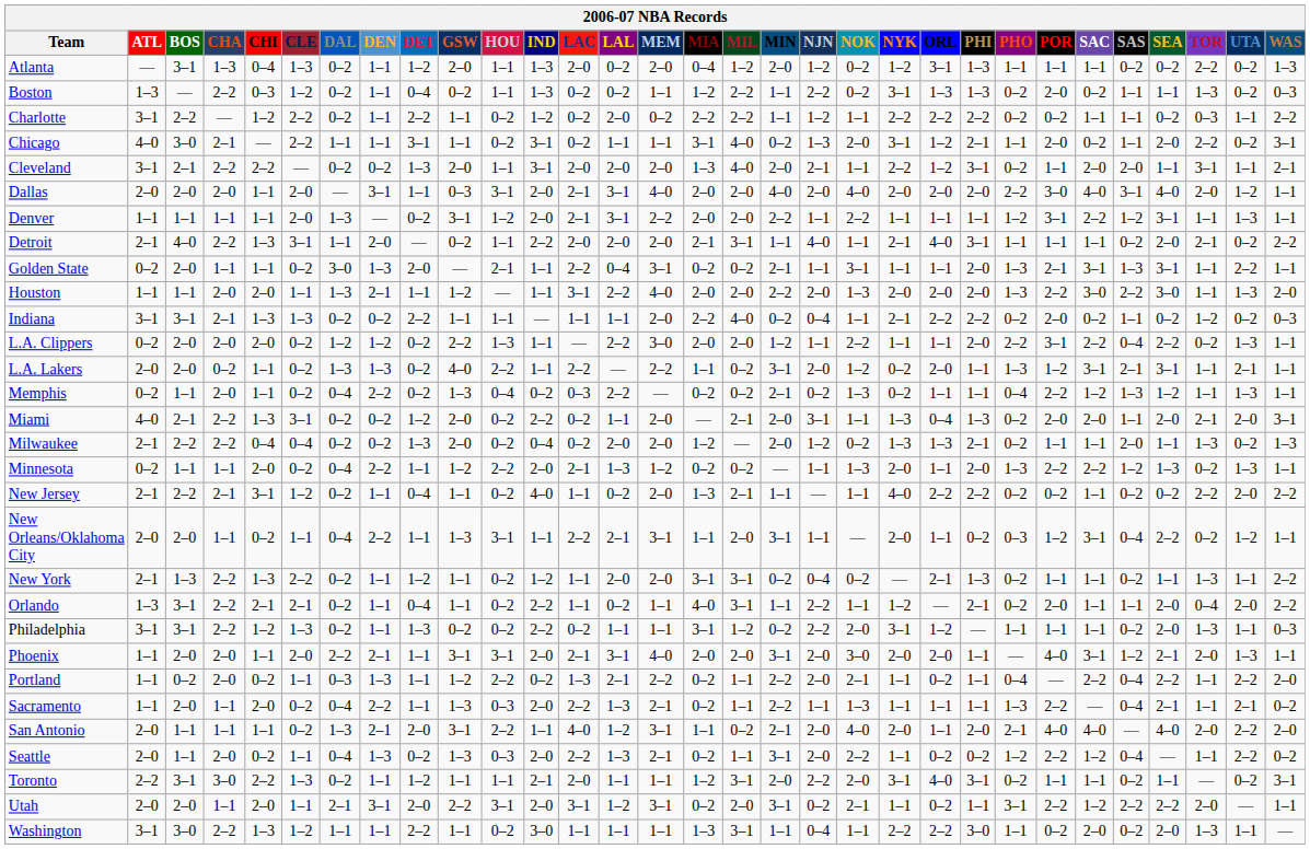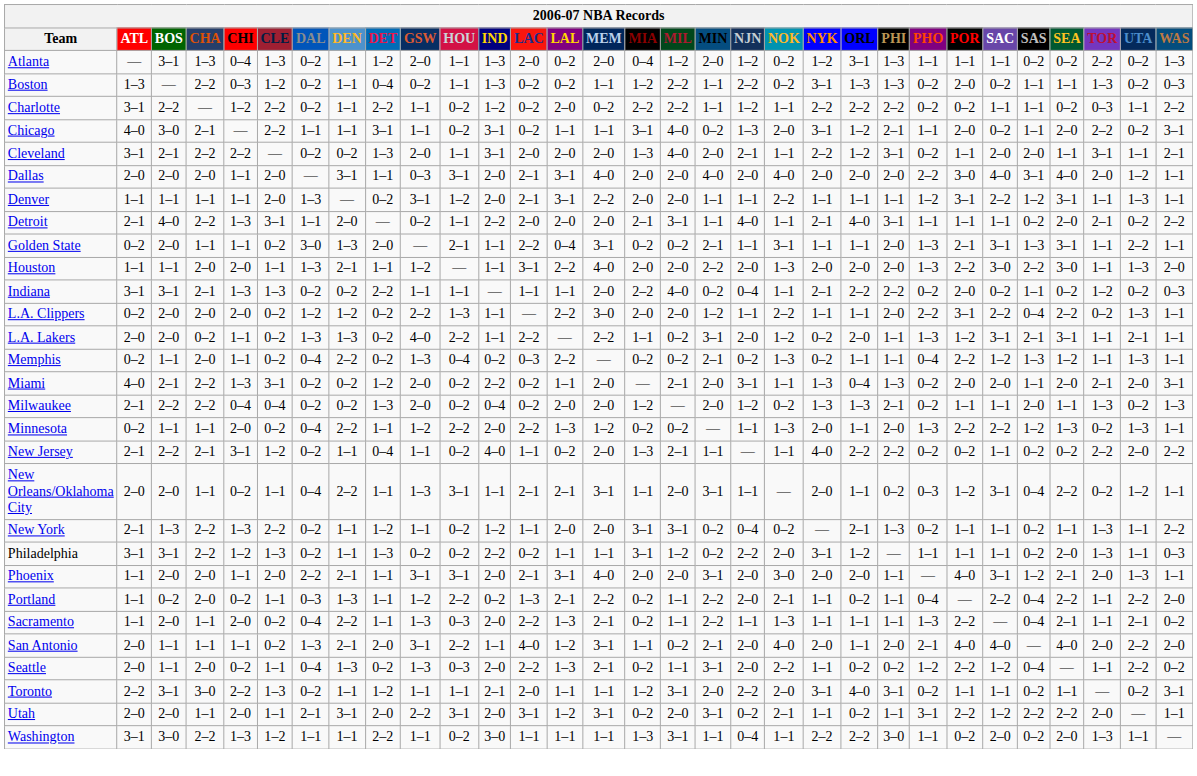 <table class="wikitable" style="font-size:86%; text-align:center;">
 <tr>
 <th colspan=31>2006-07 NBA Records</th>
 </tr>
 <tr>
 <th width=100>Team</th>
 <th style="background:#FF0000;color:#FFFFFF;width=35">ATL</th>
 <th style="background:#006400;color:#FFFFFF;width=35">BOS</th>
 <th style="background:#253E6A;color:#DF5106;width=35">CHA</th>
 <th style="background:#FF0000;color:#000000;width=35">CHI</th>
 <th style="background:#9F1F32;color:#001D43;width=35">CLE</th>
 <th style="background:#0055BA;color:#898D8F;width=35">DAL</th>
 <th style="background:#4C92CC;color:#FDB827;width=35">DEN</th>
 <th style="background:#006BB7;color:#ED164B;width=35">DET</th>
 <th style="background:#072E63;color:#DC5A34;width=35">GSW</th>
 <th style="background:#D31145;color:#CBD4D8;width=35">HOU</th>
 <th style="background:#000080;color:#FFD700;width=35">IND</th>
 <th style="background:#F9160D;color:#1A2E8B;width=35">LAC</th>
 <th style="background:#800080;color:#FFD700;width=35">LAL</th>
 <th style="background:#00265B;color:#BAD1EB;width=35">MEM</th>
 <th style="background:#000000;color:#8B0000;width=35">MIA</th>
 <th style="background:#00471B;color:#AC1A2F;width=35">MIL</th>
 <th style="background:#044D80;color:#000000;width=35">MIN</th>
 <th style="background:#12305B;color:#C4CED4;width=35">NJN</th>
 <th style="background:#0093B1;color:#FDB827;width=35">NOK</th>
 <th style="background:#0000FF;color:#FF8C00;width=35">NYK</th>
 <th style="background:#0000FF;color:#000000;width=35">ORL</th>
 <th style="background:#000000;color:#BB9754;width=35">PHI</th>
 <th style="background:#800080;color:#FF4500;width=35">PHO</th>
 <th style="background:#000000;color:#FF0000;width=35">POR</th>
 <th style="background:#6846A8;color:#FFFFFF;width=35">SAC</th>
 <th style="background:#000000;color:#C0C0C0;width=35">SAS</th>
 <th style="background:#005831;color:#FFC322;width=35">SEA</th>
 <th style="background:#7436BF;color:#BE0F34;width=35">TOR</th>
 <th style="background:#042A5C;color:#4C8ECC;width=35">UTA</th>
 <th style="background:#044D7D;color:#BC7A44;width=35">WAS</th>
 </tr>
 <tr>
 <td style="text-align:left;"><a href='#'>Atlanta</a></td>
 <td>—</td>
 <td>3–1</td>
 <td>1–3</td>
 <td>0–4</td>
 <td>1–3</td>
 <td>0–2</td>
 <td>1–1</td>
 <td>1–2</td>
 <td>2–0</td>
 <td>1–1</td>
 <td>1–3</td>
 <td>2–0</td>
 <td>0–2</td>
 <td>2–0</td>
 <td>0–4</td>
 <td>1–2</td>
 <td>2–0</td>
 <td>1–2</td>
 <td>0–2</td>
 <td>1–2</td>
 <td>3–1</td>
 <td>1–3</td>
 <td>1–1</td>
 <td>1–1</td>
 <td>1–1</td>
 <td>0–2</td>
 <td>0–2</td>
 <td>2–2</td>
 <td>0–2</td>
 <td>1–3</td>
 </tr>
 <tr>
 <td style="text-align:left;"><a href='#'>Boston</a></td>
 <td>1–3</td>
 <td>—</td>
 <td>2–2</td>
 <td>0–3</td>
 <td>1–2</td>
 <td>0–2</td>
 <td>1–1</td>
 <td>0–4</td>
 <td>0–2</td>
 <td>1–1</td>
 <td>1–3</td>
 <td>0–2</td>
 <td>0–2</td>
 <td>1–1</td>
 <td>1–2</td>
 <td>2–2</td>
 <td>1–1</td>
 <td>2–2</td>
 <td>0–2</td>
 <td>3–1</td>
 <td>1–3</td>
 <td>1–3</td>
 <td>0–2</td>
 <td>2–0</td>
 <td>0–2</td>
 <td>1–1</td>
 <td>1–1</td>
 <td>1–3</td>
 <td>0–2</td>
 <td>0–3</td>
 </tr>
 <tr>
 <td style="text-align:left;"><a href='#'>Charlotte</a></td>
 <td>3–1</td>
 <td>2–2</td>
 <td>—</td>
 <td>1–2</td>
 <td>2–2</td>
 <td>0–2</td>
 <td>1–1</td>
 <td>2–2</td>
 <td>1–1</td>
 <td>0–2</td>
 <td>1–2</td>
 <td>0–2</td>
 <td>2–0</td>
 <td>0–2</td>
 <td>2–2</td>
 <td>2–2</td>
 <td>1–1</td>
 <td>1–2</td>
 <td>1–1</td>
 <td>2–2</td>
 <td>2–2</td>
 <td>2–2</td>
 <td>0–2</td>
 <td>0–2</td>
 <td>1–1</td>
 <td>1–1</td>
 <td>0–2</td>
 <td>0–3</td>
 <td>1–1</td>
 <td>2–2</td>
 </tr>
 <tr>
 <td style="text-align:left;"><a href='#'>Chicago</a></td>
 <td>4–0</td>
 <td>3–0</td>
 <td>2–1</td>
 <td>—</td>
 <td>2–2</td>
 <td>1–1</td>
 <td>1–1</td>
 <td>3–1</td>
 <td>1–1</td>
 <td>0–2</td>
 <td>3–1</td>
 <td>0–2</td>
 <td>1–1</td>
 <td>1–1</td>
 <td>3–1</td>
 <td>4–0</td>
 <td>0–2</td>
 <td>1–3</td>
 <td>2–0</td>
 <td>3–1</td>
 <td>1–2</td>
 <td>2–1</td>
 <td>1–1</td>
 <td>2–0</td>
 <td>0–2</td>
 <td>1–1</td>
 <td>2–0</td>
 <td>2–2</td>
 <td>0–2</td>
 <td>3–1</td>
 </tr>
 <tr>
 <td style="text-align:left;"><a href='#'>Cleveland</a></td>
 <td>3–1</td>
 <td>2–1</td>
 <td>2–2</td>
 <td>2–2</td>
 <td>—</td>
 <td>0–2</td>
 <td>0–2</td>
 <td>1–3</td>
 <td>2–0</td>
 <td>1–1</td>
 <td>3–1</td>
 <td>2–0</td>
 <td>2–0</td>
 <td>2–0</td>
 <td>1–3</td>
 <td>4–0</td>
 <td>2–0</td>
 <td>2–1</td>
 <td>1–1</td>
 <td>2–2</td>
 <td>1–2</td>
 <td>3–1</td>
 <td>0–2</td>
 <td>1–1</td>
 <td>2–0</td>
 <td>2–0</td>
 <td>1–1</td>
 <td>3–1</td>
 <td>1–1</td>
 <td>2–1</td>
 </tr>
 <tr>
 <td style="text-align:left;"><a href='#'>Dallas</a></td>
 <td>2–0</td>
 <td>2–0</td>
 <td>2–0</td>
 <td>1–1</td>
 <td>2–0</td>
 <td>—</td>
 <td>3–1</td>
 <td>1–1</td>
 <td>0–3</td>
 <td>3–1</td>
 <td>2–0</td>
 <td>2–1</td>
 <td>3–1</td>
 <td>4–0</td>
 <td>2–0</td>
 <td>2–0</td>
 <td>4–0</td>
 <td>2–0</td>
 <td>4–0</td>
 <td>2–0</td>
 <td>2–0</td>
 <td>2–0</td>
 <td>2–2</td>
 <td>3–0</td>
 <td>4–0</td>
 <td>3–1</td>
 <td>4–0</td>
 <td>2–0</td>
 <td>1–2</td>
 <td>1–1</td>
 </tr>
 <tr>
 <td style="text-align:left;"><a href='#'>Denver</a></td>
 <td>1–1</td>
 <td>1–1</td>
 <td>1–1</td>
 <td>1–1</td>
 <td>2–0</td>
 <td>1–3</td>
 <td>—</td>
 <td>0–2</td>
 <td>3–1</td>
 <td>1–2</td>
 <td>2–0</td>
 <td>2–1</td>
 <td>3–1</td>
 <td>2–2</td>
 <td>2–0</td>
 <td>2–0</td>
-<td>2–2</td>
+<td>1–1</td>
 <td>1–1</td>
 <td>2–2</td>
 <td>1–1</td>
 <td>1–1</td>
 <td>1–1</td>
 <td>1–2</td>
 <td>3–1</td>
 <td>2–2</td>
 <td>1–2</td>
 <td>3–1</td>
 <td>1–1</td>
 <td>1–3</td>
 <td>1–1</td>
 </tr>
 <tr>
 <td style="text-align:left;"><a href='#'>Detroit</a></td>
 <td>2–1</td>
 <td>4–0</td>
 <td>2–2</td>
 <td>1–3</td>
 <td>3–1</td>
 <td>1–1</td>
 <td>2–0</td>
 <td>—</td>
 <td>0–2</td>
 <td>1–1</td>
 <td>2–2</td>
 <td>2–0</td>
 <td>2–0</td>
 <td>2–0</td>
 <td>2–1</td>
 <td>3–1</td>
 <td>1–1</td>
 <td>4–0</td>
 <td>1–1</td>
 <td>2–1</td>
 <td>4–0</td>
 <td>3–1</td>
 <td>1–1</td>
 <td>1–1</td>
 <td>1–1</td>
 <td>0–2</td>
 <td>2–0</td>
 <td>2–1</td>
 <td>0–2</td>
 <td>2–2</td>
 </tr>
 <tr>
 <td style="text-align:left;"><a href='#'>Golden State</a></td>
 <td>0–2</td>
 <td>2–0</td>
 <td>1–1</td>
 <td>1–1</td>
 <td>0–2</td>
 <td>3–0</td>
 <td>1–3</td>
 <td>2–0</td>
 <td>—</td>
 <td>2–1</td>
 <td>1–1</td>
 <td>2–2</td>
 <td>0–4</td>
 <td>3–1</td>
 <td>0–2</td>
 <td>0–2</td>
 <td>2–1</td>
 <td>1–1</td>
 <td>3–1</td>
 <td>1–1</td>
 <td>1–1</td>
 <td>2–0</td>
 <td>1–3</td>
 <td>2–1</td>
 <td>3–1</td>
 <td>1–3</td>
 <td>3–1</td>
 <td>1–1</td>
 <td>2–2</td>
 <td>1–1</td>
 </tr>
 <tr>
 <td style="text-align:left;"><a href='#'>Houston</a></td>
 <td>1–1</td>
 <td>1–1</td>
 <td>2–0</td>
 <td>2–0</td>
 <td>1–1</td>
 <td>1–3</td>
 <td>2–1</td>
 <td>1–1</td>
 <td>1–2</td>
 <td>—</td>
 <td>1–1</td>
 <td>3–1</td>
 <td>2–2</td>
 <td>4–0</td>
 <td>2–0</td>
 <td>2–0</td>
 <td>2–2</td>
 <td>2–0</td>
 <td>1–3</td>
 <td>2–0</td>
 <td>2–0</td>
 <td>2–0</td>
 <td>1–3</td>
 <td>2–2</td>
 <td>3–0</td>
 <td>2–2</td>
 <td>3–0</td>
 <td>1–1</td>
 <td>1–3</td>
 <td>2–0</td>
 </tr>
 <tr>
 <td style="text-align:left;"><a href='#'>Indiana</a></td>
 <td>3–1</td>
 <td>3–1</td>
 <td>2–1</td>
 <td>1–3</td>
 <td>1–3</td>
 <td>0–2</td>
 <td>0–2</td>
 <td>2–2</td>
 <td>1–1</td>
 <td>1–1</td>
 <td>—</td>
 <td>1–1</td>
 <td>1–1</td>
 <td>2–0</td>
 <td>2–2</td>
 <td>4–0</td>
 <td>0–2</td>
 <td>0–4</td>
 <td>1–1</td>
 <td>2–1</td>
 <td>2–2</td>
 <td>2–2</td>
 <td>0–2</td>
 <td>2–0</td>
 <td>0–2</td>
 <td>1–1</td>
 <td>0–2</td>
 <td>1–2</td>
 <td>0–2</td>
 <td>0–3</td>
 </tr>
 <tr>
 <td style="text-align:left;"><a href='#'>L.A. Clippers</a></td>
 <td>0–2</td>
 <td>2–0</td>
 <td>2–0</td>
 <td>2–0</td>
 <td>0–2</td>
 <td>1–2</td>
 <td>1–2</td>
 <td>0–2</td>
 <td>2–2</td>
 <td>1–3</td>
 <td>1–1</td>
 <td>—</td>
 <td>2–2</td>
 <td>3–0</td>
 <td>2–0</td>
 <td>2–0</td>
 <td>1–2</td>
 <td>1–1</td>
 <td>2–2</td>
 <td>1–1</td>
 <td>1–1</td>
 <td>2–0</td>
 <td>2–2</td>
 <td>3–1</td>
 <td>2–2</td>
 <td>0–4</td>
 <td>2–2</td>
 <td>0–2</td>
 <td>1–3</td>
 <td>1–1</td>
 </tr>
 <tr>
 <td style="text-align:left;"><a href='#'>L.A. Lakers</a></td>
 <td>2–0</td>
 <td>2–0</td>
 <td>0–2</td>
 <td>1–1</td>
 <td>0–2</td>
 <td>1–3</td>
 <td>1–3</td>
 <td>0–2</td>
 <td>4–0</td>
 <td>2–2</td>
 <td>1–1</td>
 <td>2–2</td>
 <td>—</td>
 <td>2–2</td>
 <td>1–1</td>
 <td>0–2</td>
 <td>3–1</td>
 <td>2–0</td>
 <td>1–2</td>
 <td>0–2</td>
 <td>2–0</td>
 <td>1–1</td>
 <td>1–3</td>
 <td>1–2</td>
 <td>3–1</td>
 <td>2–1</td>
 <td>3–1</td>
 <td>1–1</td>
 <td>2–1</td>
 <td>1–1</td>
 </tr>
 <tr>
 <td style="text-align:left;"><a href='#'>Memphis</a></td>
 <td>0–2</td>
 <td>1–1</td>
 <td>2–0</td>
 <td>1–1</td>
 <td>0–2</td>
 <td>0–4</td>
 <td>2–2</td>
 <td>0–2</td>
 <td>1–3</td>
 <td>0–4</td>
 <td>0–2</td>
 <td>0–3</td>
 <td>2–2</td>
 <td>—</td>
 <td>0–2</td>
 <td>0–2</td>
 <td>2–1</td>
 <td>0–2</td>
 <td>1–3</td>
 <td>0–2</td>
 <td>1–1</td>
 <td>1–1</td>
 <td>0–4</td>
 <td>2–2</td>
 <td>1–2</td>
 <td>1–3</td>
 <td>1–2</td>
 <td>1–1</td>
 <td>1–3</td>
 <td>1–1</td>
 </tr>
 <tr>
 <td style="text-align:left;"><a href='#'>Miami</a></td>
 <td>4–0</td>
 <td>2–1</td>
 <td>2–2</td>
 <td>1–3</td>
 <td>3–1</td>
 <td>0–2</td>
 <td>0–2</td>
 <td>1–2</td>
 <td>2–0</td>
 <td>0–2</td>
 <td>2–2</td>
 <td>0–2</td>
 <td>1–1</td>
 <td>2–0</td>
 <td>—</td>
 <td>2–1</td>
 <td>2–0</td>
 <td>3–1</td>
 <td>1–1</td>
 <td>1–3</td>
 <td>0–4</td>
 <td>1–3</td>
 <td>0–2</td>
 <td>2–0</td>
 <td>2–0</td>
 <td>1–1</td>
 <td>2–0</td>
 <td>2–1</td>
 <td>2–0</td>
 <td>3–1</td>
 </tr>
 <tr>
 <td style="text-align:left;"><a href='#'>Milwaukee</a></td>
 <td>2–1</td>
 <td>2–2</td>
 <td>2–2</td>
 <td>0–4</td>
 <td>0–4</td>
 <td>0–2</td>
 <td>0–2</td>
 <td>1–3</td>
 <td>2–0</td>
 <td>0–2</td>
 <td>0–4</td>
 <td>0–2</td>
 <td>2–0</td>
 <td>2–0</td>
 <td>1–2</td>
 <td>—</td>
 <td>2–0</td>
 <td>1–2</td>
 <td>0–2</td>
 <td>1–3</td>
 <td>1–3</td>
 <td>2–1</td>
 <td>0–2</td>
 <td>1–1</td>
 <td>1–1</td>
 <td>2–0</td>
 <td>1–1</td>
 <td>1–3</td>
 <td>0–2</td>
 <td>1–3</td>
 </tr>
 <tr>
 <td style="text-align:left;"><a href='#'>Minnesota</a></td>
 <td>0–2</td>
 <td>1–1</td>
 <td>1–1</td>
 <td>2–0</td>
 <td>0–2</td>
 <td>0–4</td>
 <td>2–2</td>
 <td>1–1</td>
 <td>1–2</td>
 <td>2–2</td>
 <td>2–0</td>
-<td>2–1</td>
+<td>2–2</td>
 <td>1–3</td>
 <td>1–2</td>
 <td>0–2</td>
 <td>0–2</td>
 <td>—</td>
 <td>1–1</td>
 <td>1–3</td>
 <td>2–0</td>
 <td>1–1</td>
 <td>2–0</td>
 <td>1–3</td>
 <td>2–2</td>
 <td>2–2</td>
 <td>1–2</td>
 <td>1–3</td>
 <td>0–2</td>
 <td>1–3</td>
 <td>1–1</td>
 </tr>
 <tr>
 <td style="text-align:left;"><a href='#'>New Jersey</a></td>
 <td>2–1</td>
 <td>2–2</td>
 <td>2–1</td>
 <td>3–1</td>
 <td>1–2</td>
 <td>0–2</td>
 <td>1–1</td>
 <td>0–4</td>
 <td>1–1</td>
 <td>0–2</td>
 <td>4–0</td>
 <td>1–1</td>
 <td>0–2</td>
 <td>2–0</td>
 <td>1–3</td>
 <td>2–1</td>
 <td>1–1</td>
 <td>—</td>
 <td>1–1</td>
 <td>4–0</td>
 <td>2–2</td>
 <td>2–2</td>
 <td>0–2</td>
 <td>0–2</td>
 <td>1–1</td>
 <td>0–2</td>
 <td>0–2</td>
 <td>2–2</td>
 <td>2–0</td>
 <td>2–2</td>
 </tr>
 <tr>
 <td style="text-align:left;"><a href='#'>New Orleans/Oklahoma City</a></td>
 <td>2–0</td>
 <td>2–0</td>
 <td>1–1</td>
 <td>0–2</td>
 <td>1–1</td>
 <td>0–4</td>
 <td>2–2</td>
 <td>1–1</td>
 <td>1–3</td>
 <td>3–1</td>
 <td>1–1</td>
-<td>2–2</td>
+<td>2–1</td>
 <td>2–1</td>
 <td>3–1</td>
 <td>1–1</td>
 <td>2–0</td>
 <td>3–1</td>
 <td>1–1</td>
 <td>—</td>
 <td>2–0</td>
 <td>1–1</td>
 <td>0–2</td>
 <td>0–3</td>
 <td>1–2</td>
 <td>3–1</td>
 <td>0–4</td>
 <td>2–2</td>
 <td>0–2</td>
 <td>1–2</td>
 <td>1–1</td>
 </tr>
 <tr>
 <td style="text-align:left;"><a href='#'>New York</a></td>
 <td>2–1</td>
 <td>1–3</td>
 <td>2–2</td>
 <td>1–3</td>
 <td>2–2</td>
 <td>0–2</td>
 <td>1–1</td>
 <td>1–2</td>
 <td>1–1</td>
 <td>0–2</td>
 <td>1–2</td>
 <td>1–1</td>
 <td>2–0</td>
 <td>2–0</td>
 <td>3–1</td>
 <td>3–1</td>
 <td>0–2</td>
 <td>0–4</td>
 <td>0–2</td>
 <td>—</td>
 <td>2–1</td>
 <td>1–3</td>
 <td>0–2</td>
 <td>1–1</td>
 <td>1–1</td>
 <td>0–2</td>
 <td>1–1</td>
 <td>1–3</td>
 <td>1–1</td>
-<td>2–2</td>
-</tr>
-<tr>
-<td style="text-align:left;"><a href='#'>Orlando</a></td>
-<td>1–3</td>
-<td>3–1</td>
-<td>2–2</td>
-<td>2–1</td>
-<td>2–1</td>
-<td>0–2</td>
-<td>1–1</td>
-<td>0–4</td>
-<td>1–1</td>
-<td>0–2</td>
-<td>2–2</td>
-<td>1–1</td>
-<td>0–2</td>
-<td>1–1</td>
-<td>4–0</td>
-<td>3–1</td>
-<td>1–1</td>
-<td>2–2</td>
-<td>1–1</td>
-<td>1–2</td>
-<td>—</td>
-<td>2–1</td>
-<td>0–2</td>
-<td>2–0</td>
-<td>1–1</td>
-<td>1–1</td>
-<td>2–0</td>
-<td>0–4</td>
-<td>2–0</td>
 <td>2–2</td>
 </tr>
 <tr>
 <td style="text-align:left;">Philadelphia</td>
 <td>3–1</td>
 <td>3–1</td>
 <td>2–2</td>
 <td>1–2</td>
 <td>1–3</td>
 <td>0–2</td>
 <td>1–1</td>
 <td>1–3</td>
 <td>0–2</td>
 <td>0–2</td>
 <td>2–2</td>
 <td>0–2</td>
 <td>1–1</td>
 <td>1–1</td>
 <td>3–1</td>
 <td>1–2</td>
 <td>0–2</td>
 <td>2–2</td>
 <td>2–0</td>
 <td>3–1</td>
 <td>1–2</td>
 <td>—</td>
 <td>1–1</td>
 <td>1–1</td>
 <td>1–1</td>
 <td>0–2</td>
 <td>2–0</td>
 <td>1–3</td>
 <td>1–1</td>
 <td>0–3</td>
 </tr>
 <tr>
 <td style="text-align:left;"><a href='#'>Phoenix</a></td>
 <td>1–1</td>
 <td>2–0</td>
 <td>2–0</td>
 <td>1–1</td>
 <td>2–0</td>
 <td>2–2</td>
 <td>2–1</td>
 <td>1–1</td>
 <td>3–1</td>
 <td>3–1</td>
 <td>2–0</td>
 <td>2–1</td>
 <td>3–1</td>
 <td>4–0</td>
 <td>2–0</td>
 <td>2–0</td>
 <td>3–1</td>
 <td>2–0</td>
 <td>3–0</td>
 <td>2–0</td>
 <td>2–0</td>
 <td>1–1</td>
 <td>—</td>
 <td>4–0</td>
 <td>3–1</td>
 <td>1–2</td>
 <td>2–1</td>
 <td>2–0</td>
 <td>1–3</td>
 <td>1–1</td>
 </tr>
 <tr>
 <td style="text-align:left;"><a href='#'>Portland</a></td>
 <td>1–1</td>
 <td>0–2</td>
 <td>2–0</td>
 <td>0–2</td>
 <td>1–1</td>
 <td>0–3</td>
 <td>1–3</td>
 <td>1–1</td>
 <td>1–2</td>
 <td>2–2</td>
 <td>0–2</td>
 <td>1–3</td>
 <td>2–1</td>
 <td>2–2</td>
 <td>0–2</td>
 <td>1–1</td>
 <td>2–2</td>
 <td>2–0</td>
 <td>2–1</td>
 <td>1–1</td>
 <td>0–2</td>
 <td>1–1</td>
 <td>0–4</td>
 <td>—</td>
 <td>2–2</td>
 <td>0–4</td>
 <td>2–2</td>
 <td>1–1</td>
 <td>2–2</td>
 <td>2–0</td>
 </tr>
 <tr>
 <td style="text-align:left;"><a href='#'>Sacramento</a></td>
 <td>1–1</td>
 <td>2–0</td>
 <td>1–1</td>
 <td>2–0</td>
 <td>0–2</td>
 <td>0–4</td>
 <td>2–2</td>
 <td>1–1</td>
 <td>1–3</td>
 <td>0–3</td>
 <td>2–0</td>
 <td>2–2</td>
 <td>1–3</td>
 <td>2–1</td>
 <td>0–2</td>
 <td>1–1</td>
 <td>2–2</td>
 <td>1–1</td>
 <td>1–3</td>
 <td>1–1</td>
 <td>1–1</td>
 <td>1–1</td>
 <td>1–3</td>
 <td>2–2</td>
 <td>—</td>
 <td>0–4</td>
 <td>2–1</td>
 <td>1–1</td>
 <td>2–1</td>
 <td>0–2</td>
 </tr>
 <tr>
 <td style="text-align:left;"><a href='#'>San Antonio</a></td>
 <td>2–0</td>
 <td>1–1</td>
 <td>1–1</td>
 <td>1–1</td>
 <td>0–2</td>
 <td>1–3</td>
 <td>2–1</td>
 <td>2–0</td>
 <td>3–1</td>
 <td>2–2</td>
 <td>1–1</td>
 <td>4–0</td>
 <td>1–2</td>
 <td>3–1</td>
 <td>1–1</td>
 <td>0–2</td>
 <td>2–1</td>
 <td>2–0</td>
 <td>4–0</td>
 <td>2–0</td>
 <td>1–1</td>
 <td>2–0</td>
 <td>2–1</td>
 <td>4–0</td>
 <td>4–0</td>
 <td>—</td>
 <td>4–0</td>
 <td>2–0</td>
 <td>2–2</td>
 <td>2–0</td>
 </tr>
 <tr>
 <td style="text-align:left;"><a href='#'>Seattle</a></td>
 <td>2–0</td>
 <td>1–1</td>
 <td>2–0</td>
 <td>0–2</td>
 <td>1–1</td>
 <td>0–4</td>
 <td>1–3</td>
 <td>0–2</td>
 <td>1–3</td>
 <td>0–3</td>
 <td>2–0</td>
 <td>2–2</td>
 <td>1–3</td>
 <td>2–1</td>
 <td>0–2</td>
 <td>1–1</td>
 <td>3–1</td>
 <td>2–0</td>
 <td>2–2</td>
 <td>1–1</td>
 <td>0–2</td>
 <td>0–2</td>
 <td>1–2</td>
 <td>2–2</td>
 <td>1–2</td>
 <td>0–4</td>
 <td>—</td>
 <td>1–1</td>
 <td>2–2</td>
 <td>0–2</td>
 </tr>
 <tr>
 <td style="text-align:left;"><a href='#'>Toronto</a></td>
 <td>2–2</td>
 <td>3–1</td>
 <td>3–0</td>
 <td>2–2</td>
 <td>1–3</td>
 <td>0–2</td>
 <td>1–1</td>
 <td>1–2</td>
 <td>1–1</td>
 <td>1–1</td>
 <td>2–1</td>
 <td>2–0</td>
 <td>1–1</td>
 <td>1–1</td>
 <td>1–2</td>
 <td>3–1</td>
 <td>2–0</td>
 <td>2–2</td>
 <td>2–0</td>
 <td>3–1</td>
 <td>4–0</td>
 <td>3–1</td>
 <td>0–2</td>
 <td>1–1</td>
 <td>1–1</td>
 <td>0–2</td>
 <td>1–1</td>
 <td>—</td>
 <td>0–2</td>
 <td>3–1</td>
 </tr>
 <tr>
 <td style="text-align:left;"><a href='#'>Utah</a></td>
 <td>2–0</td>
 <td>2–0</td>
 <td>1–1</td>
 <td>2–0</td>
 <td>1–1</td>
 <td>2–1</td>
 <td>3–1</td>
 <td>2–0</td>
 <td>2–2</td>
 <td>3–1</td>
 <td>2–0</td>
 <td>3–1</td>
 <td>1–2</td>
 <td>3–1</td>
 <td>0–2</td>
 <td>2–0</td>
 <td>3–1</td>
 <td>0–2</td>
 <td>2–1</td>
 <td>1–1</td>
 <td>0–2</td>
 <td>1–1</td>
 <td>3–1</td>
 <td>2–2</td>
 <td>1–2</td>
 <td>2–2</td>
 <td>2–2</td>
 <td>2–0</td>
 <td>—</td>
 <td>1–1</td>
 </tr>
 <tr>
 <td style="text-align:left;"><a href='#'>Washington</a></td>
 <td>3–1</td>
 <td>3–0</td>
 <td>2–2</td>
 <td>1–3</td>
 <td>1–2</td>
 <td>1–1</td>
 <td>1–1</td>
 <td>2–2</td>
 <td>1–1</td>
 <td>0–2</td>
 <td>3–0</td>
 <td>1–1</td>
 <td>1–1</td>
 <td>1–1</td>
 <td>1–3</td>
 <td>3–1</td>
 <td>1–1</td>
 <td>0–4</td>
 <td>1–1</td>
 <td>2–2</td>
 <td>2–2</td>
 <td>3–0</td>
 <td>1–1</td>
 <td>0–2</td>
 <td>2–0</td>
 <td>0–2</td>
 <td>2–0</td>
 <td>1–3</td>
 <td>1–1</td>
 <td>—</td>
 </tr>
 </table>
